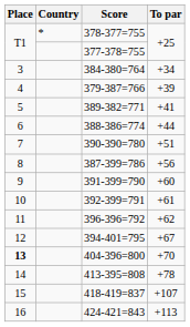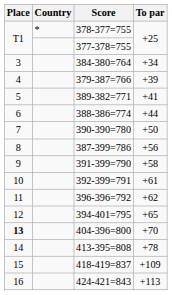 <table class="wikitable" style="font-size:95%;">
 <tr>
 <th>Place</th>
 <th>Country</th>
 <th>Score</th>
 <th>To par</th>
 </tr>
 <tr>
 <td rowspan="2" align=center>T1</td>
 <td> *</td>
 <td align=center>378-377=755</td>
 <td rowspan="2" align="center">+25</td>
 </tr>
 <tr>
 <td></td>
 <td align=center>377-378=755</td>
 </tr>
 <tr>
 <td align=center>3</td>
 <td></td>
 <td align=center>384-380=764</td>
 <td align=center>+34</td>
 </tr>
 <tr>
 <td align="center">4</td>
 <td></td>
 <td align=center>379-387=766</td>
 <td align="center">+39</td>
 </tr>
 <tr>
 <td align="center">5</td>
 <td></td>
 <td align="center">389-382=771</td>
 <td align="center">+41</td>
 </tr>
 <tr>
 <td align="center">6</td>
 <td></td>
 <td align="center">388-386=774</td>
 <td align="center">+44</td>
 </tr>
 <tr>
 <td align="center">7</td>
 <td></td>
 <td align="center">390-390=780</td>
-<td align="center">+51</td>
+<td align="center">+50</td>
 </tr>
 <tr>
 <td align="center">8</td>
 <td></td>
 <td align="center">387-399=786</td>
 <td align="center">+56</td>
 </tr>
 <tr>
 <td align="center">9</td>
 <td></td>
 <td align="center">391-399=790</td>
-<td align="center">+60</td>
+<td align="center">+58</td>
 </tr>
 <tr>
 <td align="center">10</td>
 <td></td>
 <td align="center">392-399=791</td>
 <td align="center">+61</td>
 </tr>
 <tr>
 <td align="center">11</td>
 <td></td>
 <td align="center">396-396=792</td>
 <td align="center">+62</td>
 </tr>
 <tr>
 <td align="center">12</td>
 <td></td>
 <td align="center">394-401=795</td>
-<td align="center">+67</td>
+<td align="center">+65</td>
 </tr>
 <tr>
 <td align="center"><strong>13</strong></td>
 <td></td>
 <td align="center">404-396=800</td>
 <td align="center">+70</td>
 </tr>
 <tr>
 <td align="center">14</td>
 <td></td>
 <td align="center">413-395=808</td>
 <td align="center">+78</td>
 </tr>
 <tr>
 <td align=center>15</td>
 <td></td>
 <td align=center>418-419=837</td>
-<td align=center>+107</td>
+<td align=center>+109</td>
 </tr>
 <tr>
 <td align=center>16</td>
 <td></td>
 <td align=center>424-421=843</td>
 <td align=center>+113</td>
 </tr>
 </table>
